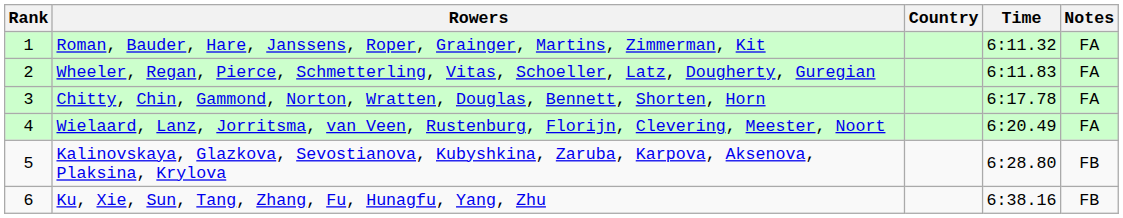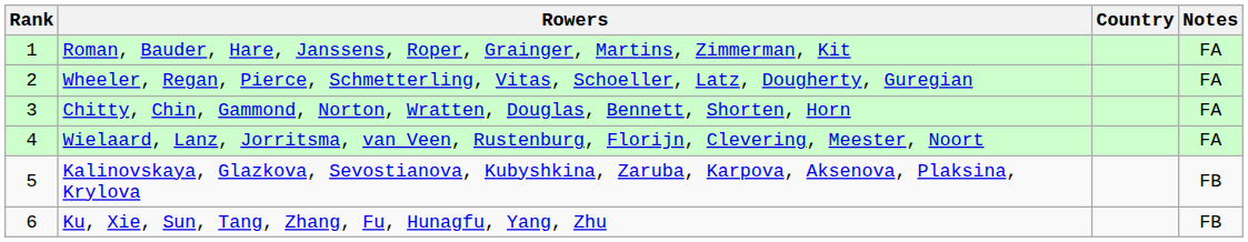 <table class="wikitable" style="text-align:center">
 <tr>
 <th>Rank</th>
 <th>Rowers</th>
 <th>Country</th>
-<th>Time</th>
 <th>Notes</th>
 </tr>
 <tr bgcolor=ccffcc>
 <td>1</td>
 <td align="left"><a href='#'>Roman</a>, <a href='#'>Bauder</a>, <a href='#'>Hare</a>, <a href='#'>Janssens</a>, <a href='#'>Roper</a>, <a href='#'>Grainger</a>, <a href='#'>Martins</a>, <a href='#'>Zimmerman</a>, <a href='#'>Kit</a></td>
 <td align="left"></td>
-<td>6:11.32</td>
 <td>FA</td>
 </tr>
 <tr bgcolor=ccffcc>
 <td>2</td>
 <td align="left"><a href='#'>Wheeler</a>, <a href='#'>Regan</a>, <a href='#'>Pierce</a>, <a href='#'>Schmetterling</a>, <a href='#'>Vitas</a>, <a href='#'>Schoeller</a>, <a href='#'>Latz</a>, <a href='#'>Dougherty</a>, <a href='#'>Guregian</a></td>
 <td align="left"></td>
-<td>6:11.83</td>
 <td>FA</td>
 </tr>
 <tr bgcolor=ccffcc>
 <td>3</td>
 <td align="left"><a href='#'>Chitty</a>, <a href='#'>Chin</a>, <a href='#'>Gammond</a>, <a href='#'>Norton</a>, <a href='#'>Wratten</a>, <a href='#'>Douglas</a>, <a href='#'>Bennett</a>, <a href='#'>Shorten</a>, <a href='#'>Horn</a></td>
 <td align="left"></td>
-<td>6:17.78</td>
 <td>FA</td>
 </tr>
 <tr bgcolor=ccffcc>
 <td>4</td>
 <td align="left"><a href='#'>Wielaard</a>, <a href='#'>Lanz</a>, <a href='#'>Jorritsma</a>, <a href='#'>van Veen</a>, <a href='#'>Rustenburg</a>, <a href='#'>Florijn</a>, <a href='#'>Clevering</a>, <a href='#'>Meester</a>, <a href='#'>Noort</a></td>
 <td align="left"></td>
-<td>6:20.49</td>
 <td>FA</td>
 </tr>
 <tr>
 <td>5</td>
 <td align="left"><a href='#'>Kalinovskaya</a>, <a href='#'>Glazkova</a>, <a href='#'>Sevostianova</a>, <a href='#'>Kubyshkina</a>, <a href='#'>Zaruba</a>, <a href='#'>Karpova</a>, <a href='#'>Aksenova</a>, <a href='#'>Plaksina</a>, <a href='#'>Krylova</a></td>
 <td align="left"></td>
-<td>6:28.80</td>
 <td>FB</td>
 </tr>
 <tr>
 <td>6</td>
 <td align="left"><a href='#'>Ku</a>, <a href='#'>Xie</a>, <a href='#'>Sun</a>, <a href='#'>Tang</a>, <a href='#'>Zhang</a>, <a href='#'>Fu</a>, <a href='#'>Hunagfu</a>, <a href='#'>Yang</a>, <a href='#'>Zhu</a></td>
 <td align="left"></td>
-<td>6:38.16</td>
 <td>FB</td>
 </tr>
 </table>
